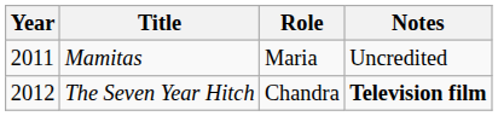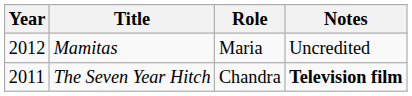 <table class="wikitable sortable">
 <tr>
 <th>Year</th>
 <th>Title</th>
 <th>Role</th>
 <th>Notes</th>
 </tr>
 <tr>
-<td>2011</td>
+<td>2012</td>
 <td><em>Mamitas</em></td>
 <td>Maria</td>
 <td>Uncredited</td>
 </tr>
 <tr>
-<td>2012</td>
+<td>2011</td>
 <td><em>The Seven Year Hitch</em></td>
 <td>Chandra</td>
 <td><strong>Television film</strong></td>
 </tr>
 </table>
